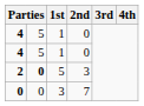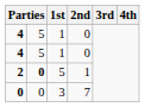 <table class="wikitable" style="text-align:right;">
 <tr>
 <th colspan=2 style="text-align:left;">Parties</th>
 <th>1st</th>
 <th>2nd</th>
 <th>3rd</th>
 <th>4th</th>
 </tr>
 <tr>
 <td><strong>4</strong></td>
 <td>5</td>
 <td>1</td>
 <td>0</td>
 </tr>
 <tr>
 <td><strong>4</strong></td>
 <td>5</td>
 <td>1</td>
 <td>0</td>
 </tr>
 <tr>
 <td><strong>2</strong></td>
 <td><strong>0</strong></td>
 <td>5</td>
-<td>3</td>
+<td>1</td>
 </tr>
 <tr>
 <td><strong>0</strong></td>
 <td>0</td>
 <td>3</td>
 <td>7</td>
 </tr>
 </table>
